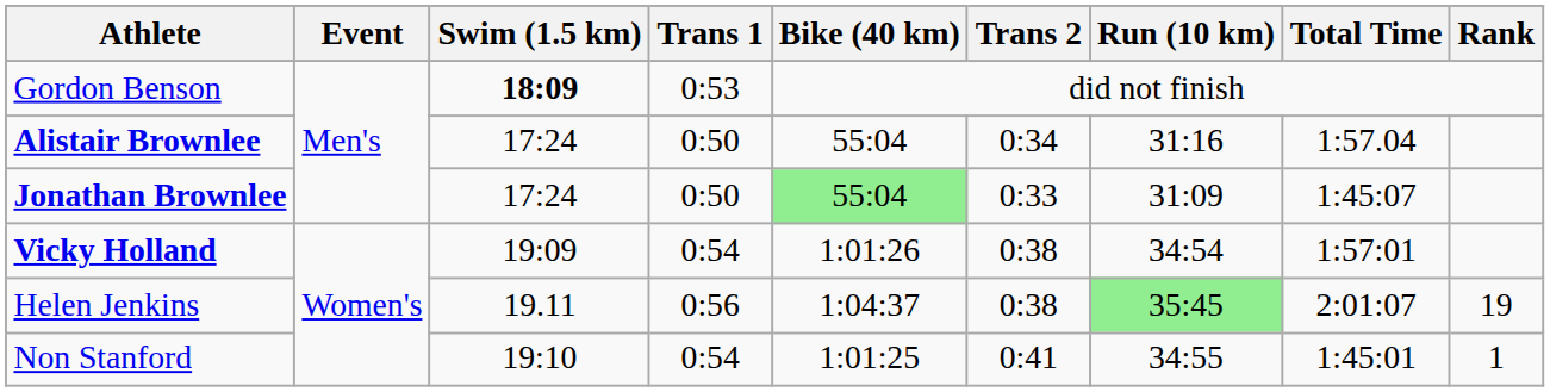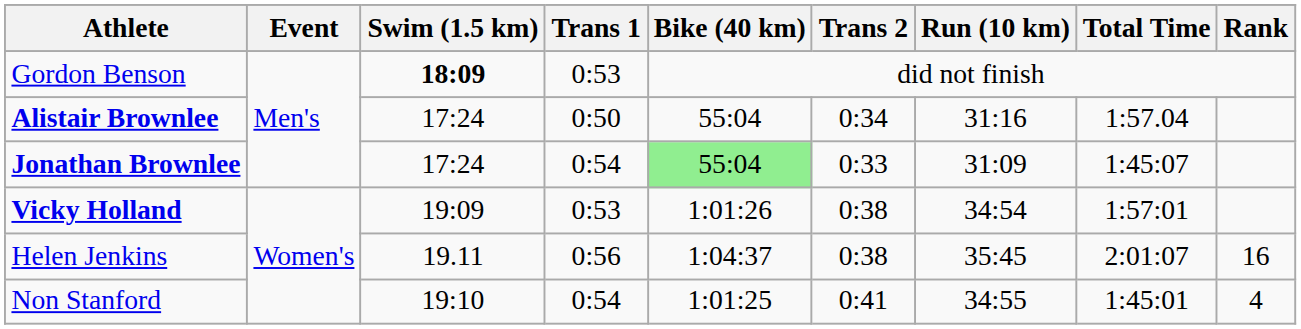 <table class="wikitable" style="font-size:90%">
 <tr>
 <th>Athlete</th>
 <th>Event</th>
 <th>Swim (1.5 km)</th>
 <th>Trans 1</th>
 <th>Bike (40 km)</th>
 <th>Trans 2</th>
 <th>Run (10 km)</th>
 <th>Total Time</th>
 <th>Rank</th>
 </tr>
 <tr align=center>
 <td align=left><a href='#'>Gordon Benson</a></td>
 <td align=left rowspan=3><a href='#'>Men's</a></td>
 <td><strong>18:09</strong></td>
 <td>0:53</td>
 <td colspan=5>did not finish</td>
 </tr>
 <tr align=center>
 <td align=left><strong><a href='#'>Alistair Brownlee</a></strong></td>
 <td>17:24</td>
 <td>0:50</td>
 <td>55:04</td>
 <td>0:34</td>
 <td>31:16</td>
 <td>1:57.04</td>
 <td></td>
 </tr>
 <tr align=center>
 <td align=left><strong><a href='#'>Jonathan Brownlee</a></strong></td>
 <td>17:24</td>
-<td>0:50</td>
+<td>0:54</td>
 <td style="background: lightgreen;">55:04</td>
 <td>0:33</td>
 <td>31:09</td>
 <td>1:45:07</td>
 <td></td>
 </tr>
 <tr align=center>
 <td align=left><strong><a href='#'>Vicky Holland</a></strong></td>
 <td align=left rowspan=3><a href='#'>Women's</a></td>
 <td>19:09</td>
-<td>0:54</td>
+<td>0:53</td>
 <td>1:01:26</td>
 <td>0:38</td>
 <td>34:54</td>
 <td>1:57:01</td>
 <td></td>
 </tr>
 <tr align=center>
 <td align=left><a href='#'>Helen Jenkins</a></td>
 <td>19.11</td>
 <td>0:56</td>
 <td>1:04:37</td>
 <td>0:38</td>
-<td style="background: lightgreen;">35:45</td>
+<td>35:45</td>
 <td>2:01:07</td>
-<td>19</td>
+<td>16</td>
 </tr>
 <tr align=center>
 <td align=left><a href='#'>Non Stanford</a></td>
 <td>19:10</td>
 <td>0:54</td>
 <td>1:01:25</td>
 <td>0:41</td>
 <td>34:55</td>
 <td>1:45:01</td>
-<td>1</td>
+<td>4</td>
 </tr>
 </table>
